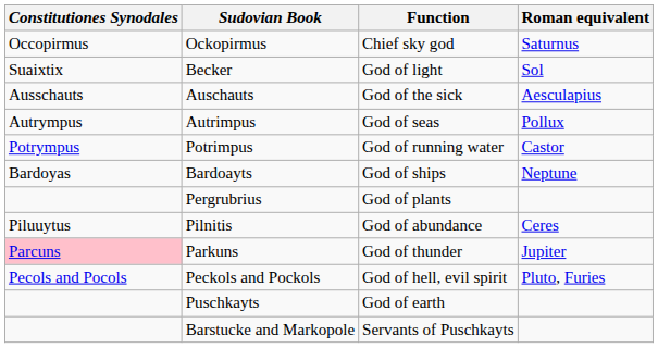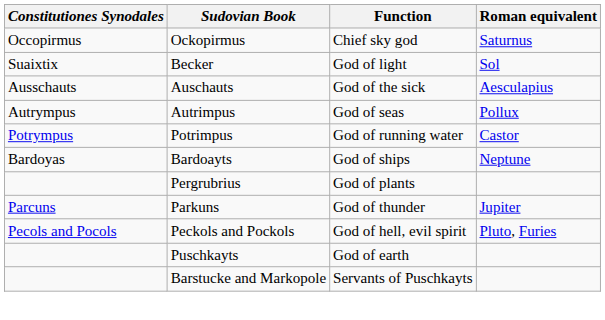 <table class=wikitable>
 <tr>
 <th><em>Constitutiones Synodales</em></th>
 <th><em>Sudovian Book</em></th>
 <th>Function</th>
 <th>Roman equivalent</th>
 </tr>
 <tr>
 <td>Occopirmus</td>
 <td>Ockopirmus</td>
 <td>Chief sky god</td>
 <td><a href='#'>Saturnus</a></td>
 </tr>
 <tr>
 <td>Suaixtix</td>
 <td>Becker</td>
 <td>God of light</td>
 <td><a href='#'>Sol</a></td>
 </tr>
 <tr>
 <td>Ausschauts</td>
 <td>Auschauts</td>
 <td>God of the sick</td>
 <td><a href='#'>Aesculapius</a></td>
 </tr>
 <tr>
 <td>Autrympus</td>
 <td>Autrimpus</td>
 <td>God of seas</td>
 <td><a href='#'>Pollux</a></td>
 </tr>
 <tr>
 <td><a href='#'>Potrympus</a></td>
 <td>Potrimpus</td>
 <td>God of running water</td>
 <td><a href='#'>Castor</a></td>
 </tr>
 <tr>
 <td>Bardoyas</td>
 <td>Bardoayts</td>
 <td>God of ships</td>
 <td><a href='#'>Neptune</a></td>
 </tr>
 <tr>
 <td></td>
 <td>Pergrubrius</td>
 <td>God of plants</td>
 <td></td>
 </tr>
 <tr>
-<td>Piluuytus</td>
-<td>Pilnitis</td>
-<td>God of abundance</td>
-<td><a href='#'>Ceres</a></td>
-</tr>
-<tr>
-<td style="background: pink;"><a href='#'>Parcuns</a></td>
+<td><a href='#'>Parcuns</a></td>
 <td>Parkuns</td>
 <td>God of thunder</td>
 <td><a href='#'>Jupiter</a></td>
 </tr>
 <tr>
 <td><a href='#'>Pecols and Pocols</a></td>
 <td>Peckols and Pockols</td>
 <td>God of hell, evil spirit</td>
 <td><a href='#'>Pluto</a>, <a href='#'>Furies</a></td>
 </tr>
 <tr>
 <td></td>
 <td>Puschkayts</td>
 <td>God of earth</td>
 <td></td>
 </tr>
 <tr>
 <td></td>
 <td>Barstucke and  Markopole</td>
 <td>Servants of Puschkayts</td>
 <td></td>
 </tr>
 </table>
